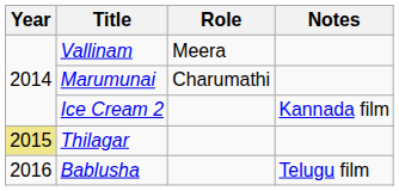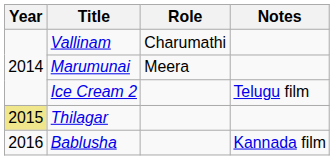 <table class="wikitable sortable">
 <tr>
 <th scope="col">Year</th>
 <th scope="col">Title</th>
 <th scope="col">Role</th>
 <th class="unsortable" scope="col">Notes</th>
 </tr>
 <tr>
 <td rowspan="3">2014</td>
 <td><em><a href='#'>Vallinam</a></em></td>
-<td>Meera</td>
+<td>Charumathi</td>
 <td></td>
 </tr>
 <tr>
 <td><em><a href='#'>Marumunai</a></em></td>
-<td>Charumathi</td>
+<td>Meera</td>
 <td></td>
 </tr>
 <tr>
 <td><em><a href='#'>Ice Cream 2</a></em></td>
 <td></td>
-<td><a href='#'>Kannada</a> film</td>
+<td><a href='#'>Telugu</a> film</td>
 </tr>
 <tr>
 <td style="background: khaki;">2015</td>
 <td><em><a href='#'>Thilagar</a></em></td>
 <td></td>
 <td></td>
 </tr>
 <tr>
 <td>2016</td>
 <td><em><a href='#'>Bablusha</a></em></td>
 <td></td>
-<td><a href='#'>Telugu</a> film</td>
+<td><a href='#'>Kannada</a> film</td>
 </tr>
 </table>
